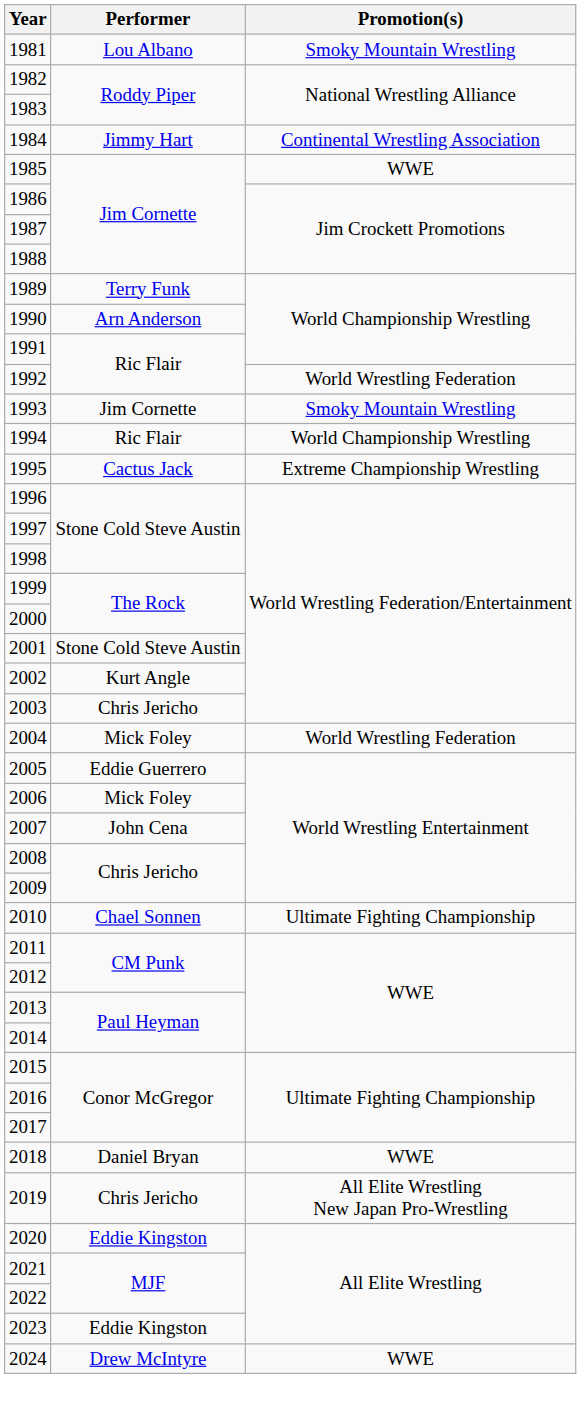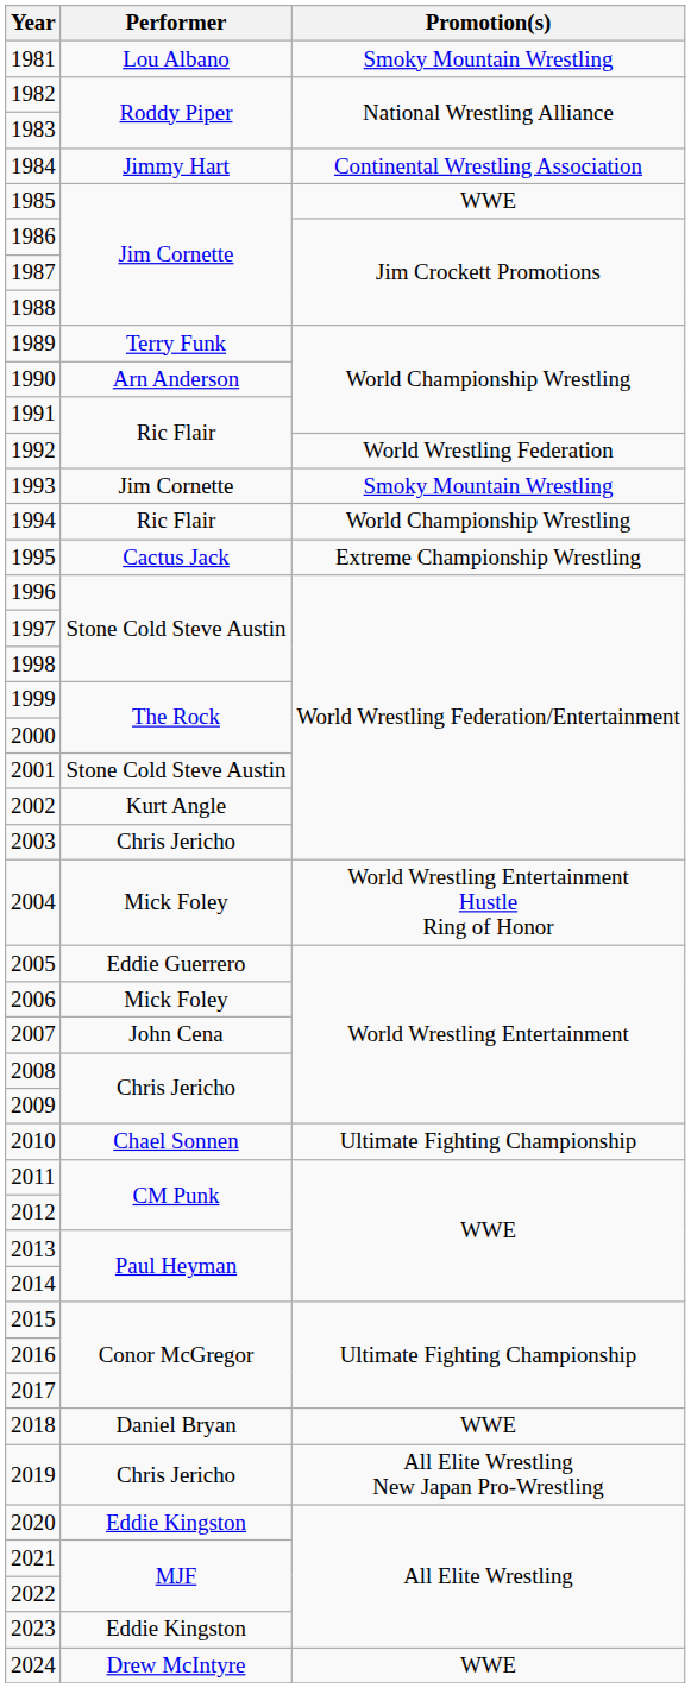 <table class="wikitable sortable" style="text-align: center">
 <tr>
 <th>Year</th>
 <th>Performer</th>
 <th>Promotion(s)</th>
 </tr>
 <tr>
 <td rowspan=2>1981</td>
 <td><a href='#'>Lou Albano</a></td>
 <td><a href='#'>Smoky Mountain Wrestling</a></td>
 </tr>
 <tr>
 <td rowspan="3"><a href='#'>Roddy Piper</a></td>
 <td rowspan="3">National Wrestling Alliance</td>
 </tr>
 <tr>
 <td>1982</td>
 </tr>
 <tr>
 <td>1983</td>
 </tr>
 <tr>
 <td>1984</td>
 <td><a href='#'>Jimmy Hart</a></td>
 <td><a href='#'>Continental Wrestling Association</a></td>
 </tr>
 <tr>
 <td>1985</td>
 <td rowspan=4><a href='#'>Jim Cornette</a></td>
 <td>WWE</td>
 </tr>
 <tr>
 <td>1986</td>
 <td rowspan=3>Jim Crockett Promotions</td>
 </tr>
 <tr>
 <td>1987</td>
 </tr>
 <tr>
 <td>1988</td>
 </tr>
 <tr>
 <td>1989</td>
 <td><a href='#'>Terry Funk</a></td>
 <td rowspan=3>World Championship Wrestling</td>
 </tr>
 <tr>
 <td>1990</td>
 <td><a href='#'>Arn Anderson</a></td>
 </tr>
 <tr>
 <td>1991</td>
 <td rowspan=2>Ric Flair</td>
 </tr>
 <tr>
 <td>1992</td>
 <td>World Wrestling Federation</td>
 </tr>
 <tr>
 <td>1993</td>
 <td>Jim Cornette</td>
 <td><a href='#'>Smoky Mountain Wrestling</a></td>
 </tr>
 <tr>
 <td>1994</td>
 <td>Ric Flair</td>
 <td>World Championship Wrestling</td>
 </tr>
 <tr>
 <td>1995</td>
 <td><a href='#'>Cactus Jack</a></td>
 <td>Extreme Championship Wrestling</td>
 </tr>
 <tr>
 <td>1996</td>
 <td rowspan=3>Stone Cold Steve Austin</td>
 <td rowspan=8>World Wrestling Federation/Entertainment</td>
 </tr>
 <tr>
 <td>1997</td>
 </tr>
 <tr>
 <td>1998</td>
 </tr>
 <tr>
 <td>1999</td>
 <td rowspan=2><a href='#'>The Rock</a></td>
 </tr>
 <tr>
 <td>2000</td>
 </tr>
 <tr>
 <td>2001</td>
 <td>Stone Cold Steve Austin</td>
 </tr>
 <tr>
 <td>2002</td>
 <td>Kurt Angle</td>
 </tr>
 <tr>
 <td>2003</td>
 <td>Chris Jericho</td>
 </tr>
 <tr>
 <td>2004</td>
 <td>Mick Foley</td>
-<td>World Wrestling Federation</td>
+<td>World Wrestling Entertainment<br><a href='#'>Hustle</a><br>Ring of Honor</td>
 </tr>
 <tr>
 <td>2005</td>
 <td>Eddie Guerrero</td>
 <td rowspan=5>World Wrestling Entertainment</td>
 </tr>
 <tr>
 <td>2006</td>
 <td>Mick Foley</td>
 </tr>
 <tr>
 <td>2007</td>
 <td>John Cena</td>
 </tr>
 <tr>
 <td>2008</td>
 <td rowspan=2>Chris Jericho</td>
 </tr>
 <tr>
 <td>2009</td>
 </tr>
 <tr>
 <td>2010</td>
 <td><a href='#'>Chael Sonnen</a></td>
 <td>Ultimate Fighting Championship</td>
 </tr>
 <tr>
 <td>2011</td>
 <td rowspan=2><a href='#'>CM Punk</a></td>
 <td rowspan=4>WWE</td>
 </tr>
 <tr>
 <td>2012</td>
 </tr>
 <tr>
 <td>2013</td>
 <td rowspan=2><a href='#'>Paul Heyman</a></td>
 </tr>
 <tr>
 <td>2014</td>
 </tr>
 <tr>
 <td>2015</td>
 <td rowspan=3>Conor McGregor</td>
 <td rowspan=3>Ultimate Fighting Championship</td>
 </tr>
 <tr>
 <td>2016</td>
 </tr>
 <tr>
 <td>2017</td>
 </tr>
 <tr>
 <td>2018</td>
 <td>Daniel Bryan</td>
 <td>WWE</td>
 </tr>
 <tr>
 <td>2019</td>
 <td>Chris Jericho</td>
 <td>All Elite Wrestling<br>New Japan Pro-Wrestling</td>
 </tr>
 <tr>
 <td>2020</td>
 <td><a href='#'>Eddie Kingston</a></td>
 <td rowspan="4">All Elite Wrestling</td>
 </tr>
 <tr>
 <td>2021</td>
 <td rowspan="2"><a href='#'>MJF</a></td>
 </tr>
 <tr>
 <td>2022</td>
 </tr>
 <tr>
 <td>2023</td>
 <td>Eddie Kingston</td>
 </tr>
 <tr>
 <td>2024</td>
 <td><a href='#'>Drew McIntyre</a></td>
 <td>WWE</td>
 </tr>
 </table>
